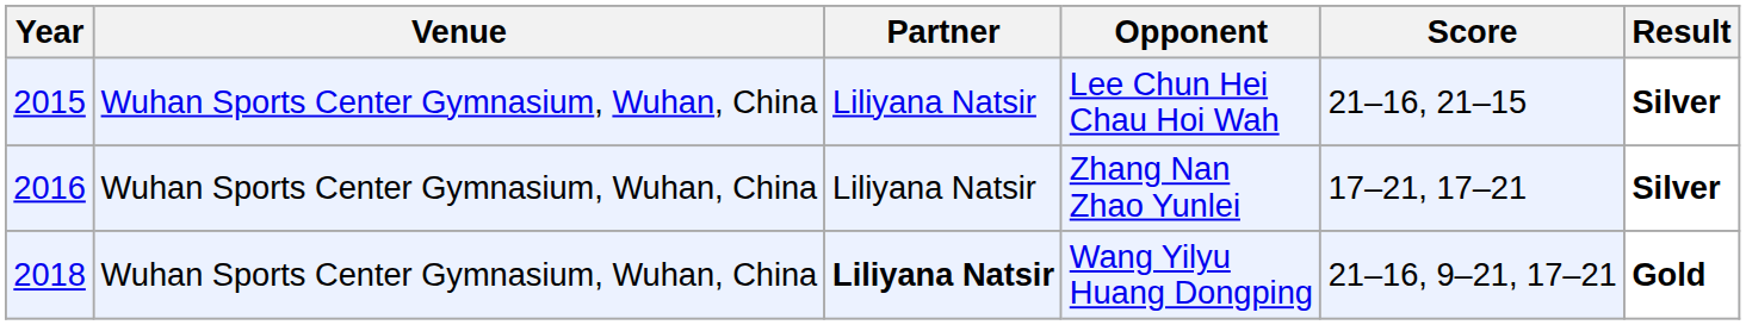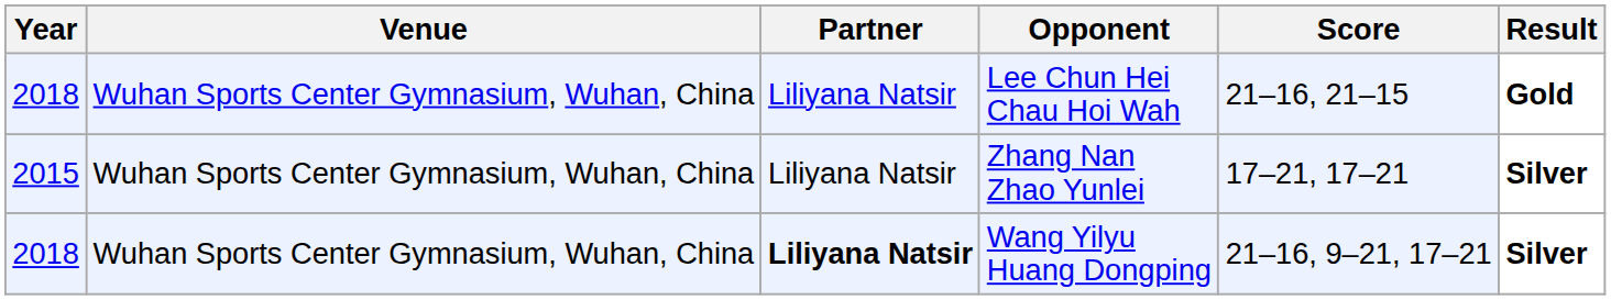 <table class="sortable wikitable" style="font-size: 90%">
 <tr>
 <th>Year</th>
 <th>Venue</th>
 <th>Partner</th>
 <th>Opponent</th>
 <th>Score</th>
 <th>Result</th>
 </tr>
 <tr style="background:#ECF2FF">
-<td align="center"><a href='#'>2015</a></td>
+<td align="center"><a href='#'>2018</a></td>
 <td align="left"><a href='#'>Wuhan Sports Center Gymnasium</a>, <a href='#'>Wuhan</a>, China</td>
 <td align="left"> <a href='#'>Liliyana Natsir</a></td>
 <td align="left"> <a href='#'>Lee Chun Hei</a> <br>  <a href='#'>Chau Hoi Wah</a></td>
 <td align="left">21–16, 21–15</td>
-<td style="text-align:left; background:white"> <strong>Silver</strong></td>
+<td style="text-align:left; background:white"> <strong>Gold</strong></td>
 </tr>
 <tr style="background:#ECF2FF">
-<td align="center"><a href='#'>2016</a></td>
+<td align="center"><a href='#'>2015</a></td>
 <td align="left">Wuhan Sports Center Gymnasium, Wuhan, China</td>
 <td align="left"> Liliyana Natsir</td>
 <td align="left"> <a href='#'>Zhang Nan</a> <br>  <a href='#'>Zhao Yunlei</a></td>
 <td align="left">17–21, 17–21</td>
 <td style="text-align:left; background:white"> <strong>Silver</strong></td>
 </tr>
 <tr style="background:#ECF2FF">
 <td align="center"><a href='#'>2018</a></td>
 <td align="left">Wuhan Sports Center Gymnasium, Wuhan, China</td>
 <td align="left"><strong> Liliyana Natsir</strong></td>
 <td align="left"> <a href='#'>Wang Yilyu</a> <br>  <a href='#'>Huang Dongping</a></td>
 <td align="left">21–16, 9–21, 17–21</td>
-<td style="text-align:left; background:white"> <strong>Gold</strong></td>
+<td style="text-align:left; background:white"> <strong>Silver</strong></td>
 </tr>
 </table>
